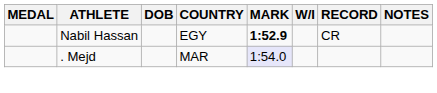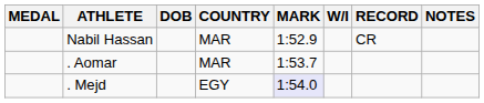 <table class="wikitable">
 <tr>
 <th>MEDAL</th>
 <th>ATHLETE</th>
 <th>DOB</th>
 <th>COUNTRY</th>
 <th>MARK</th>
 <th>W/I</th>
 <th>RECORD</th>
 <th>NOTES</th>
 </tr>
 <tr>
 <td></td>
 <td>Nabil Hassan</td>
 <td></td>
-<td>EGY</td>
-<td><strong>1:52.9</strong></td>
+<td>MAR</td>
+<td>1:52.9</td>
 <td></td>
 <td>CR</td>
 <td></td>
 </tr>
 <tr>
 <td></td>
+<td>. Aomar</td>
+<td></td>
+<td>MAR</td>
+<td>1:53.7</td>
+<td></td>
+<td></td>
+<td></td>
+</tr>
+<tr>
+<td></td>
 <td>. Mejd</td>
 <td></td>
-<td>MAR</td>
+<td>EGY</td>
 <td style="background: lavender;">1:54.0</td>
 <td></td>
 <td></td>
 <td></td>
 </tr>
 </table>
